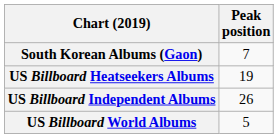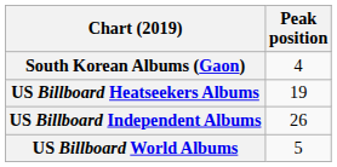 <table class="wikitable plainrowheaders" style="text-align:center">
 <tr>
 <th scope="col">Chart (2019)</th>
 <th scope="col">Peak<br> position</th>
 </tr>
 <tr>
 <th scope="row">South Korean Albums (<a href='#'>Gaon</a>)</th>
-<td>7</td>
+<td>4</td>
 </tr>
 <tr>
 <th scope="row">US <em>Billboard</em> <a href='#'>Heatseekers Albums</a></th>
 <td>19</td>
 </tr>
 <tr>
 <th scope="row">US <em>Billboard</em> <a href='#'>Independent Albums</a></th>
 <td>26</td>
 </tr>
 <tr>
 <th scope="row">US <em>Billboard</em> <a href='#'>World Albums</a></th>
 <td>5</td>
 </tr>
 </table>
